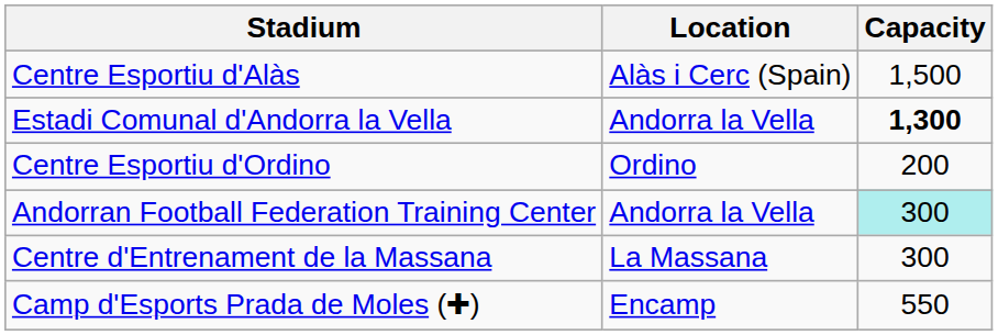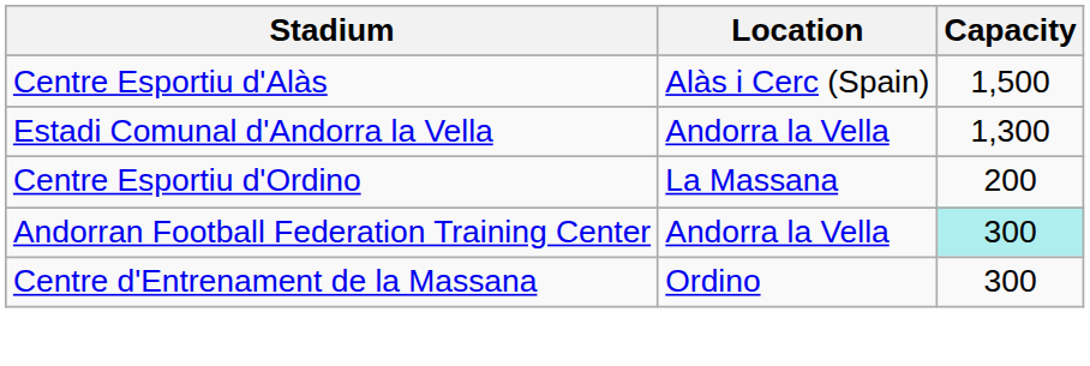 <table class="wikitable sortable" style="text-align: left;">
 <tr>
 <th>Stadium</th>
 <th>Location</th>
 <th>Capacity</th>
 </tr>
 <tr>
 <td><a href='#'>Centre Esportiu d'Alàs</a></td>
 <td><a href='#'>Alàs i Cerc</a> (Spain)</td>
 <td align="center">1,500</td>
 </tr>
 <tr>
 <td><a href='#'>Estadi Comunal d'Andorra la Vella</a></td>
 <td><a href='#'>Andorra la Vella</a></td>
-<td align="center"><strong>1,300</strong></td>
+<td align="center">1,300</td>
 </tr>
 <tr>
 <td><a href='#'>Centre Esportiu d'Ordino</a></td>
-<td><a href='#'>Ordino</a></td>
+<td><a href='#'>La Massana</a></td>
 <td align="center">200</td>
 </tr>
 <tr>
 <td><a href='#'>Andorran Football Federation Training Center</a></td>
 <td><a href='#'>Andorra la Vella</a></td>
 <td align="center" style="background: paleturquoise;">300</td>
 </tr>
 <tr>
 <td><a href='#'>Centre d'Entrenament de la Massana</a></td>
-<td><a href='#'>La Massana</a></td>
+<td><a href='#'>Ordino</a></td>
 <td align="center">300</td>
 </tr>
-<tr>
-<td><a href='#'>Camp d'Esports Prada de Moles</a> (✚)</td>
-<td><a href='#'>Encamp</a></td>
-<td align="center">550</td>
-</tr>
 </table>
